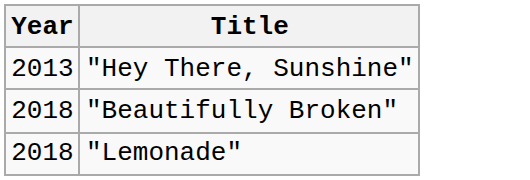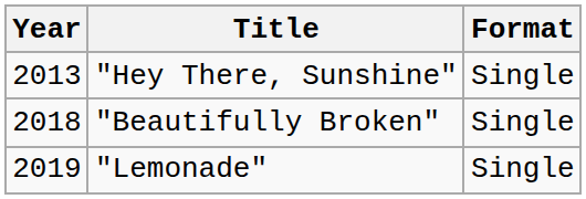 <table class="wikitable">
 <tr>
 <th>Year</th>
 <th>Title</th>
+<th>Format</th>
 </tr>
 <tr>
 <td>2013</td>
 <td>"Hey There, Sunshine"</td>
+<td>Single</td>
 </tr>
 <tr>
 <td>2018</td>
 <td>"Beautifully Broken"</td>
+<td>Single</td>
 </tr>
 <tr>
-<td>2018</td>
+<td>2019</td>
 <td>"Lemonade"</td>
+<td>Single</td>
 </tr>
 </table>
